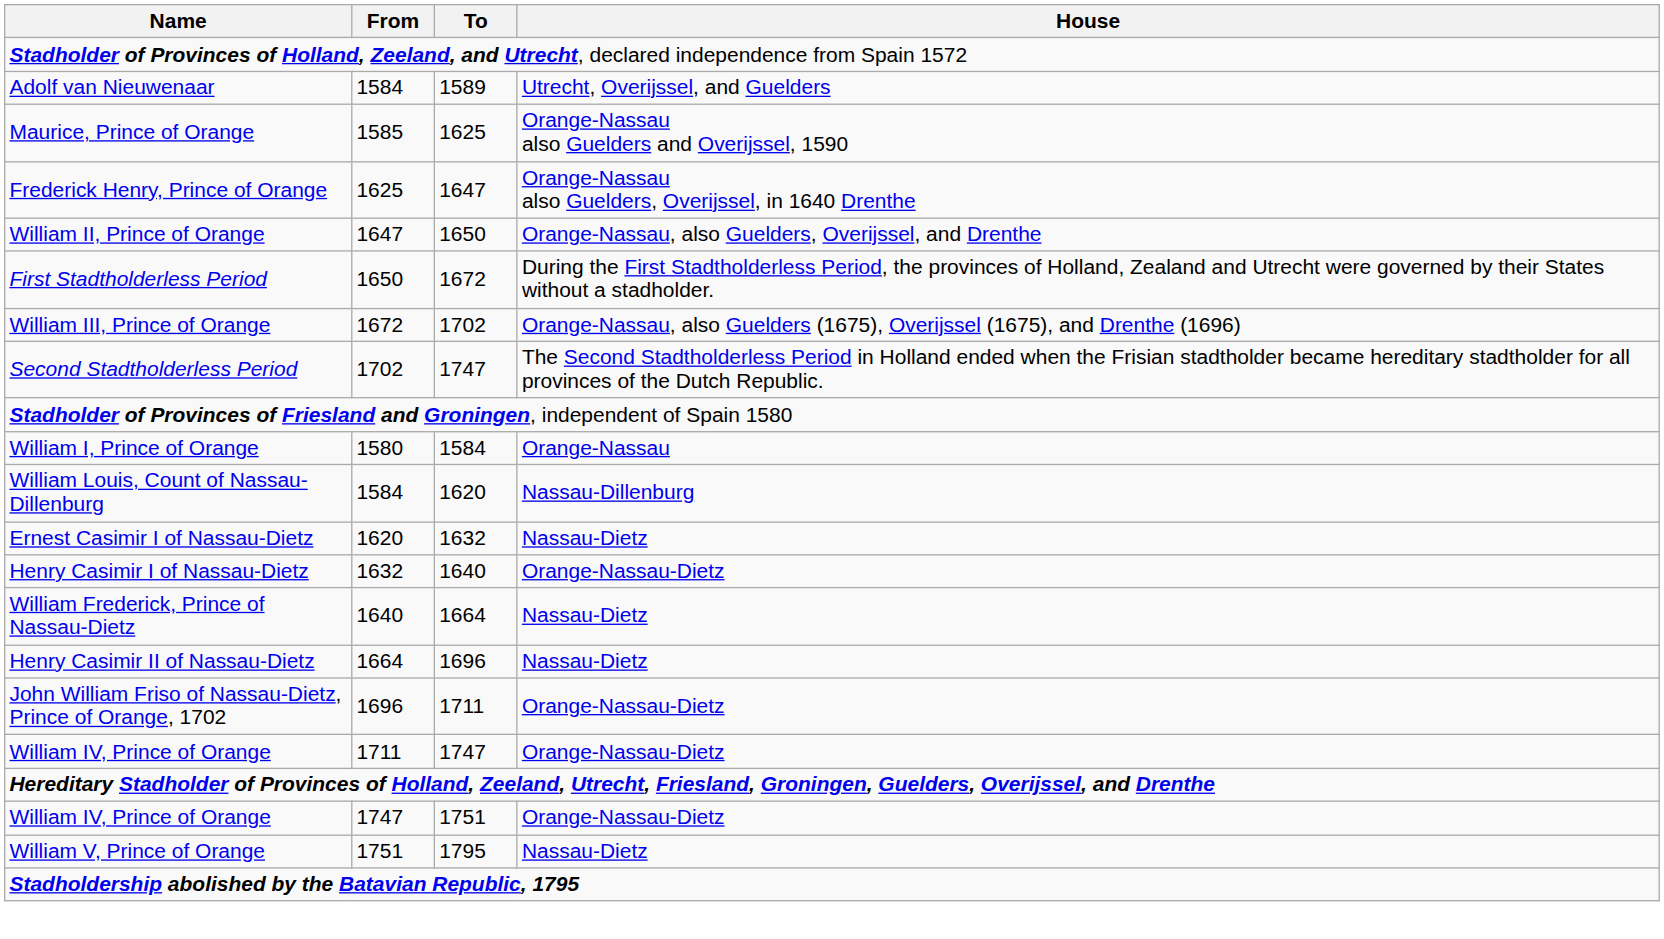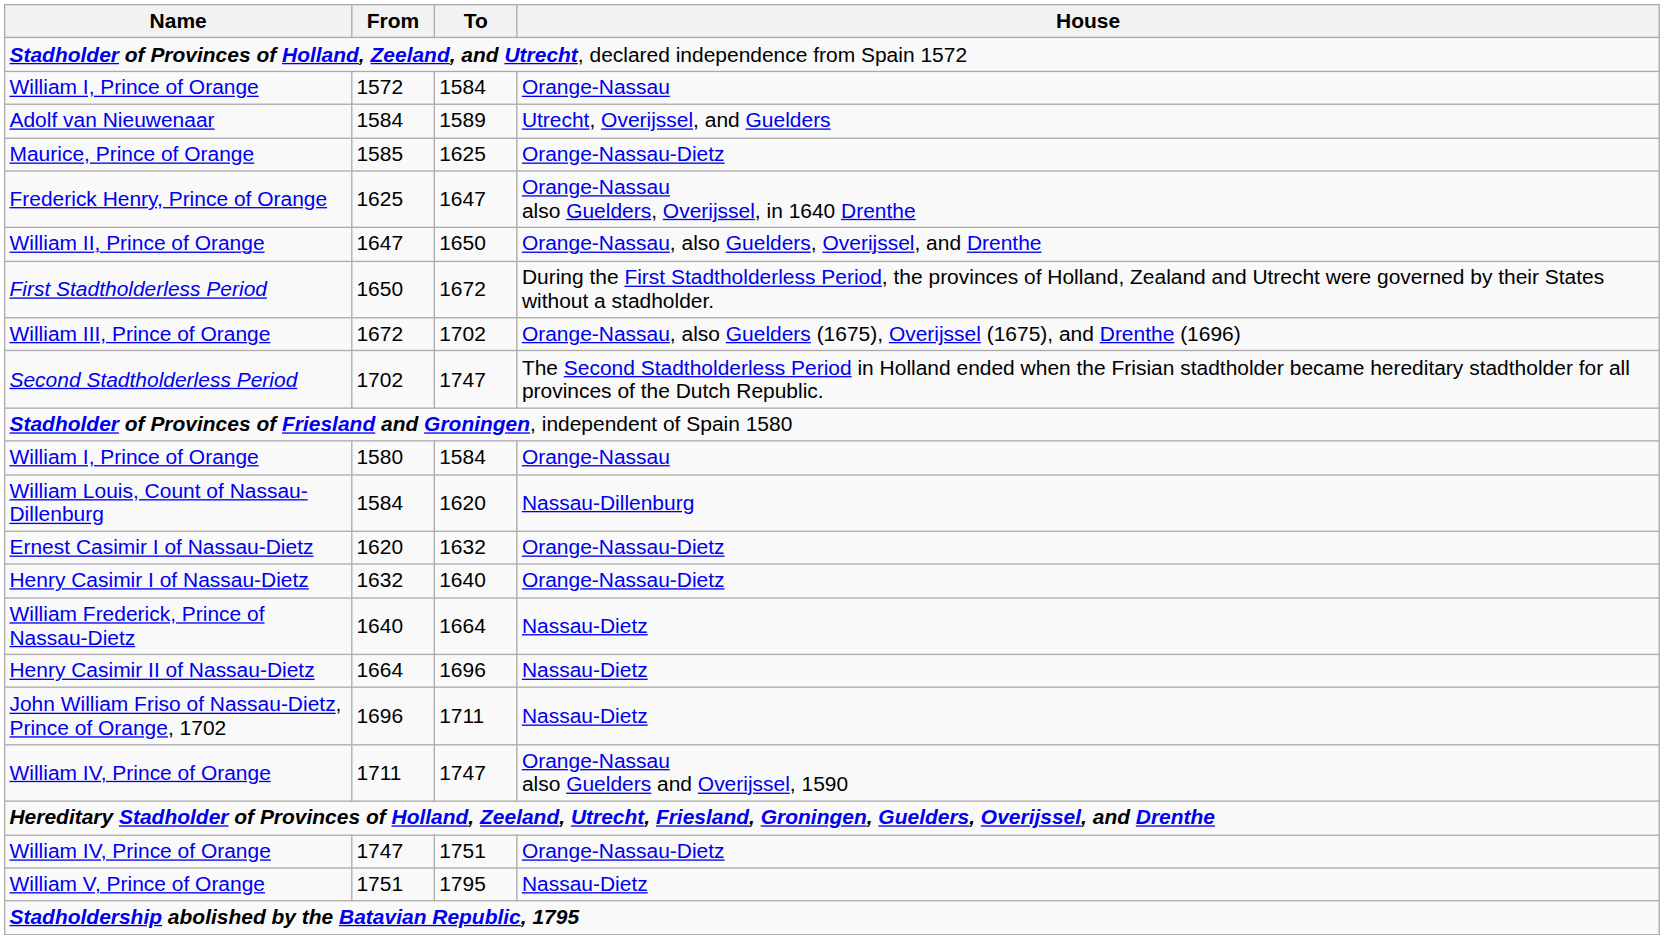 <table style="margin:auto;" class="wikitable">
 <tr>
 <th>Name</th>
 <th style="width:5%;">From</th>
 <th style="width:5%;">To</th>
 <th>House</th>
 </tr>
 <tr>
 <td colspan=4><strong><em><a href='#'>Stadholder</a> of Provinces of <a href='#'>Holland</a>, <a href='#'>Zeeland</a>, and <a href='#'>Utrecht</a></em></strong>, declared independence from Spain 1572</td>
 </tr>
 <tr>
+<td><a href='#'>William I, Prince of Orange</a></td>
+<td>1572</td>
+<td>1584</td>
+<td><a href='#'>Orange-Nassau</a></td>
+</tr>
+<tr>
 <td><a href='#'>Adolf van Nieuwenaar</a></td>
 <td>1584</td>
 <td>1589</td>
 <td><a href='#'>Utrecht</a>, <a href='#'>Overijssel</a>, and <a href='#'>Guelders</a></td>
 </tr>
 <tr>
 <td><a href='#'>Maurice, Prince of Orange</a></td>
 <td>1585</td>
 <td>1625</td>
-<td><a href='#'>Orange-Nassau</a><br> also <a href='#'>Guelders</a> and <a href='#'>Overijssel</a>, 1590</td>
+<td><a href='#'>Orange-Nassau-Dietz</a></td>
 </tr>
 <tr>
 <td><a href='#'>Frederick Henry, Prince of Orange</a></td>
 <td>1625</td>
 <td>1647</td>
 <td><a href='#'>Orange-Nassau</a><br> also <a href='#'>Guelders</a>, <a href='#'>Overijssel</a>, in 1640 <a href='#'>Drenthe</a></td>
 </tr>
 <tr>
 <td><a href='#'>William II, Prince of Orange</a></td>
 <td>1647</td>
 <td>1650</td>
 <td><a href='#'>Orange-Nassau</a>, also <a href='#'>Guelders</a>, <a href='#'>Overijssel</a>, and <a href='#'>Drenthe</a></td>
 </tr>
 <tr>
 <td><em><a href='#'>First Stadtholderless Period</a></em></td>
 <td>1650</td>
 <td>1672</td>
 <td>During the <a href='#'>First Stadtholderless Period</a>, the provinces of Holland, Zealand and Utrecht were governed by their States without a stadholder.</td>
 </tr>
 <tr>
 <td><a href='#'>William III, Prince of Orange</a></td>
 <td>1672</td>
 <td>1702</td>
 <td><a href='#'>Orange-Nassau</a>, also <a href='#'>Guelders</a> (1675), <a href='#'>Overijssel</a> (1675), and <a href='#'>Drenthe</a> (1696)</td>
 </tr>
 <tr>
 <td><em><a href='#'>Second Stadtholderless Period</a></em></td>
 <td>1702</td>
 <td>1747</td>
 <td>The <a href='#'>Second Stadtholderless Period</a> in Holland ended when the Frisian stadtholder became hereditary stadtholder for all provinces of the Dutch Republic.</td>
 </tr>
 <tr>
 <td colspan=4><strong><em><a href='#'>Stadholder</a> of Provinces of <a href='#'>Friesland</a> and <a href='#'>Groningen</a></em></strong>, independent of Spain 1580</td>
 </tr>
 <tr>
 <td><a href='#'>William I, Prince of Orange</a></td>
 <td>1580</td>
 <td>1584</td>
 <td><a href='#'>Orange-Nassau</a></td>
 </tr>
 <tr>
 <td><a href='#'>William Louis, Count of Nassau-Dillenburg</a></td>
 <td>1584</td>
 <td>1620</td>
 <td><a href='#'>Nassau-Dillenburg</a></td>
 </tr>
 <tr>
 <td><a href='#'>Ernest Casimir I of Nassau-Dietz</a></td>
 <td>1620</td>
 <td>1632</td>
-<td><a href='#'>Nassau-Dietz</a></td>
+<td><a href='#'>Orange-Nassau-Dietz</a></td>
 </tr>
 <tr>
 <td><a href='#'>Henry Casimir I of Nassau-Dietz</a></td>
 <td>1632</td>
 <td>1640</td>
 <td><a href='#'>Orange-Nassau-Dietz</a></td>
 </tr>
 <tr>
 <td><a href='#'>William Frederick, Prince of Nassau-Dietz</a></td>
 <td>1640</td>
 <td>1664</td>
 <td><a href='#'>Nassau-Dietz</a></td>
 </tr>
 <tr>
 <td><a href='#'>Henry Casimir II of Nassau-Dietz</a></td>
 <td>1664</td>
 <td>1696</td>
 <td><a href='#'>Nassau-Dietz</a></td>
 </tr>
 <tr>
 <td><a href='#'>John William Friso of Nassau-Dietz</a>, <br> <a href='#'>Prince of Orange</a>, 1702</td>
 <td>1696</td>
 <td>1711</td>
-<td><a href='#'>Orange-Nassau-Dietz</a></td>
+<td><a href='#'>Nassau-Dietz</a></td>
 </tr>
 <tr>
 <td><a href='#'>William IV, Prince of Orange</a></td>
 <td>1711</td>
 <td>1747</td>
-<td><a href='#'>Orange-Nassau-Dietz</a></td>
+<td><a href='#'>Orange-Nassau</a><br> also <a href='#'>Guelders</a> and <a href='#'>Overijssel</a>, 1590</td>
 </tr>
 <tr>
 <td colspan=4><strong><em>Hereditary <a href='#'>Stadholder</a> of Provinces of <a href='#'>Holland</a>, <a href='#'>Zeeland</a>, <a href='#'>Utrecht</a>, <a href='#'>Friesland</a>, <a href='#'>Groningen</a>, <a href='#'>Guelders</a>, <a href='#'>Overijssel</a>, and <a href='#'>Drenthe</a></em></strong></td>
 </tr>
 <tr>
 <td><a href='#'>William IV, Prince of Orange</a></td>
 <td>1747</td>
 <td>1751</td>
 <td><a href='#'>Orange-Nassau-Dietz</a></td>
 </tr>
 <tr>
 <td><a href='#'>William V, Prince of Orange</a></td>
 <td>1751</td>
 <td>1795</td>
 <td><a href='#'>Nassau-Dietz</a></td>
 </tr>
 <tr>
 <td colspan=4><strong><em><a href='#'>Stadholdership</a> abolished by the <a href='#'>Batavian Republic</a>, 1795</em></strong></td>
 </tr>
 </table>
